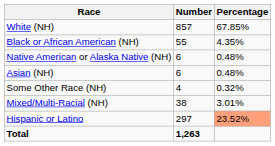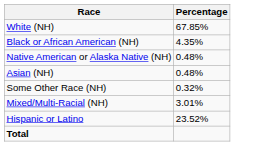 <table class="wikitable">
 <tr>
 <th>Race</th>
-<th>Number</th>
 <th>Percentage</th>
 </tr>
 <tr>
 <td><a href='#'>White</a> (NH)</td>
-<td>857</td>
 <td>67.85%</td>
 </tr>
 <tr>
 <td><a href='#'>Black or African American</a> (NH)</td>
-<td>55</td>
 <td>4.35%</td>
 </tr>
 <tr>
 <td><a href='#'>Native American</a> or <a href='#'>Alaska Native</a> (NH)</td>
-<td>6</td>
 <td>0.48%</td>
 </tr>
 <tr>
 <td><a href='#'>Asian</a> (NH)</td>
-<td>6</td>
 <td>0.48%</td>
 </tr>
 <tr>
 <td>Some Other Race (NH)</td>
-<td>4</td>
 <td>0.32%</td>
 </tr>
 <tr>
 <td><a href='#'>Mixed/Multi-Racial</a> (NH)</td>
-<td>38</td>
 <td>3.01%</td>
 </tr>
 <tr>
 <td><a href='#'>Hispanic or Latino</a></td>
-<td>297</td>
-<td style="background: lightsalmon;">23.52%</td>
+<td>23.52%</td>
 </tr>
 <tr>
 <td><strong>Total</strong></td>
-<td><strong>1,263</strong></td>
 <td></td>
 </tr>
 </table>
